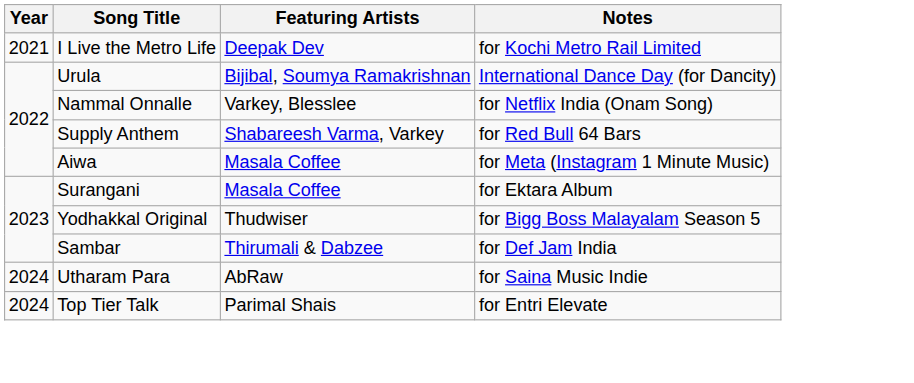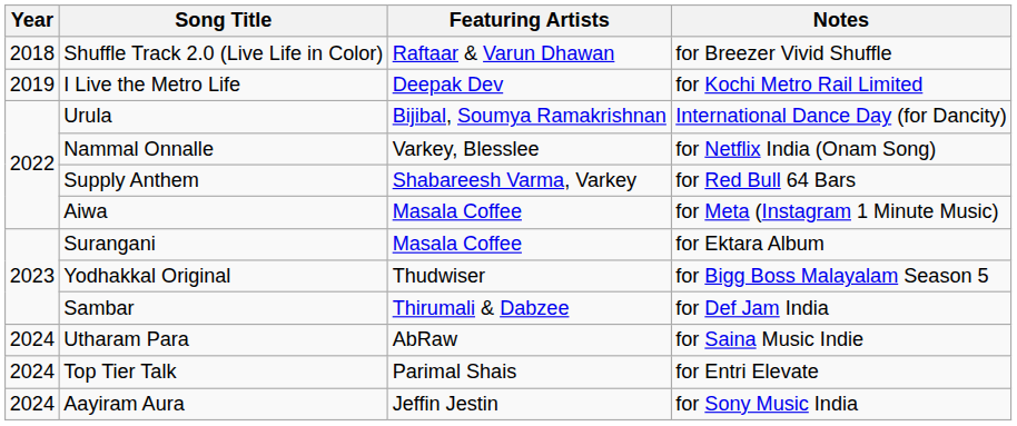 <table class="wikitable">
 <tr>
 <th>Year</th>
 <th>Song Title</th>
 <th>Featuring Artists</th>
 <th>Notes</th>
 </tr>
 <tr>
-<td>2021</td>
+<td>2018</td>
+<td>Shuffle Track 2.0 (Live Life in Color)</td>
+<td><a href='#'>Raftaar</a> & <a href='#'>Varun Dhawan</a></td>
+<td>for Breezer Vivid Shuffle</td>
+</tr>
+<tr>
+<td>2019</td>
 <td>I Live the Metro Life</td>
 <td><a href='#'>Deepak Dev</a></td>
 <td>for <a href='#'>Kochi Metro Rail Limited</a></td>
 </tr>
 <tr>
 <td rowspan="4">2022</td>
 <td>Urula</td>
 <td><a href='#'>Bijibal</a>, <a href='#'>Soumya Ramakrishnan</a></td>
 <td><a href='#'>International Dance Day</a> (for Dancity)</td>
 </tr>
 <tr>
 <td>Nammal Onnalle</td>
 <td>Varkey, Blesslee</td>
 <td>for <a href='#'>Netflix</a> India (Onam Song)</td>
 </tr>
 <tr>
 <td>Supply Anthem</td>
 <td><a href='#'>Shabareesh Varma</a>, Varkey</td>
 <td>for <a href='#'>Red Bull</a> 64 Bars</td>
 </tr>
 <tr>
 <td>Aiwa</td>
 <td><a href='#'>Masala Coffee</a></td>
 <td>for <a href='#'>Meta</a> (<a href='#'>Instagram</a> 1 Minute Music)</td>
 </tr>
 <tr>
 <td rowspan="3">2023</td>
 <td>Surangani</td>
 <td><a href='#'>Masala Coffee</a></td>
 <td>for Ektara Album</td>
 </tr>
 <tr>
 <td>Yodhakkal Original</td>
 <td>Thudwiser</td>
 <td>for <a href='#'>Bigg Boss Malayalam</a> Season 5</td>
 </tr>
 <tr>
 <td>Sambar</td>
 <td><a href='#'>Thirumali</a> & <a href='#'>Dabzee</a></td>
 <td>for <a href='#'>Def Jam</a> India</td>
 </tr>
 <tr>
 <td>2024</td>
 <td>Utharam Para</td>
 <td>AbRaw</td>
 <td>for <a href='#'>Saina</a> Music Indie</td>
 </tr>
 <tr>
 <td>2024</td>
 <td>Top Tier Talk</td>
 <td>Parimal Shais</td>
 <td>for Entri Elevate</td>
 </tr>
+<tr>
+<td>2024</td>
+<td>Aayiram Aura</td>
+<td>Jeffin Jestin</td>
+<td>for <a href='#'>Sony Music</a> India</td>
+</tr>
 </table>
